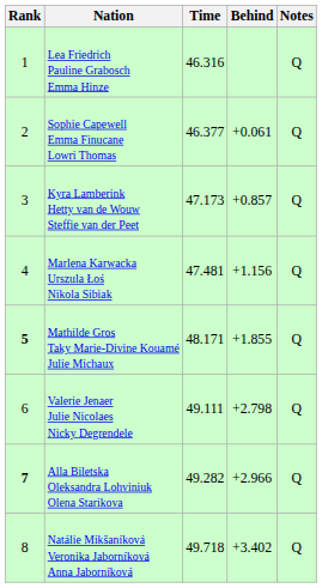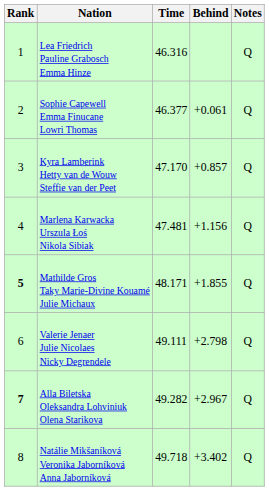 <table class="wikitable sortable" style="text-align:center">
 <tr>
 <th>Rank</th>
 <th>Nation</th>
 <th>Time</th>
 <th>Behind</th>
 <th>Notes</th>
 </tr>
 <tr bgcolor=ccffcc>
 <td>1</td>
 <td align=left><br><small><a href='#'>Lea Friedrich</a><br><a href='#'>Pauline Grabosch</a><br><a href='#'>Emma Hinze</a></small></td>
 <td>46.316</td>
 <td></td>
 <td>Q</td>
 </tr>
 <tr bgcolor=ccffcc>
 <td>2</td>
 <td align=left><br><small><a href='#'>Sophie Capewell</a><br><a href='#'>Emma Finucane</a><br><a href='#'>Lowri Thomas</a></small></td>
 <td>46.377</td>
 <td>+0.061</td>
 <td>Q</td>
 </tr>
 <tr bgcolor=ccffcc>
 <td>3</td>
 <td align=left><br><small><a href='#'>Kyra Lamberink</a><br><a href='#'>Hetty van de Wouw</a><br><a href='#'>Steffie van der Peet</a></small></td>
-<td>47.173</td>
+<td>47.170</td>
 <td>+0.857</td>
 <td>Q</td>
 </tr>
 <tr bgcolor=ccffcc>
 <td>4</td>
 <td align=left><br><small><a href='#'>Marlena Karwacka</a><br><a href='#'>Urszula Łoś</a><br><a href='#'>Nikola Sibiak</a></small></td>
 <td>47.481</td>
 <td>+1.156</td>
 <td>Q</td>
 </tr>
 <tr bgcolor=ccffcc>
 <td><strong>5</strong></td>
 <td align=left><br><small><a href='#'>Mathilde Gros</a><br><a href='#'>Taky Marie-Divine Kouamé</a><br><a href='#'>Julie Michaux</a></small></td>
 <td>48.171</td>
 <td>+1.855</td>
 <td>Q</td>
 </tr>
 <tr bgcolor=ccffcc>
 <td>6</td>
 <td align=left><br><small><a href='#'>Valerie Jenaer</a><br><a href='#'>Julie Nicolaes</a><br><a href='#'>Nicky Degrendele</a></small></td>
 <td>49.111</td>
 <td>+2.798</td>
 <td>Q</td>
 </tr>
 <tr bgcolor=ccffcc>
 <td><strong>7</strong></td>
 <td align=left><br><small><a href='#'>Alla Biletska</a><br><a href='#'>Oleksandra Lohviniuk</a><br><a href='#'>Olena Starikova</a></small></td>
 <td>49.282</td>
-<td>+2.966</td>
+<td>+2.967</td>
 <td>Q</td>
 </tr>
 <tr bgcolor=ccffcc>
 <td>8</td>
 <td align=left><br><small><a href='#'>Natálie Mikšaníková</a><br><a href='#'>Veronika Jaborníková</a><br><a href='#'>Anna Jaborníková</a></small></td>
 <td>49.718</td>
 <td>+3.402</td>
 <td>Q</td>
 </tr>
 </table>
